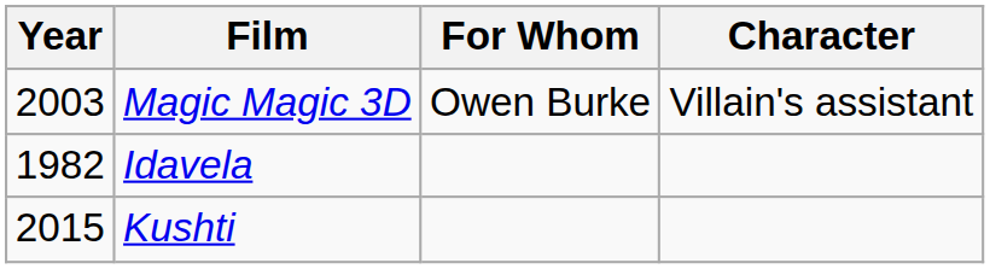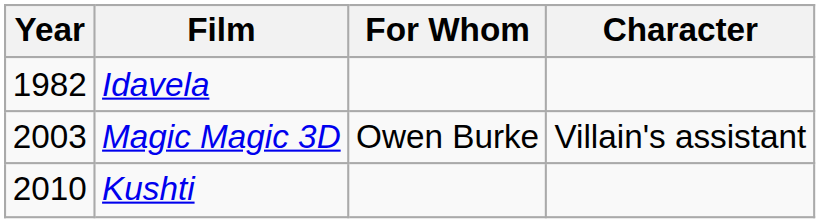 <table class="wikitable sortable">
 <tr>
 <th>Year</th>
 <th>Film</th>
 <th>For Whom</th>
 <th>Character</th>
 </tr>
 <tr>
+<td>1982</td>
+<td><em><a href='#'>Idavela</a></em></td>
+<td></td>
+<td></td>
+</tr>
+<tr>
 <td>2003</td>
 <td><em><a href='#'>Magic Magic 3D</a></em></td>
 <td>Owen Burke</td>
 <td>Villain's assistant</td>
 </tr>
 <tr>
-<td>1982</td>
-<td><em><a href='#'>Idavela</a></em></td>
-<td></td>
-<td></td>
-</tr>
-<tr>
-<td>2015</td>
+<td>2010</td>
 <td><em><a href='#'>Kushti</a></em></td>
 <td></td>
 <td></td>
 </tr>
 </table>
